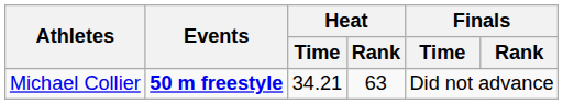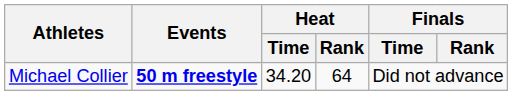 <table class=wikitable style=font-size:90%>
 <tr>
 <th rowspan=2>Athletes</th>
 <th rowspan=2>Events</th>
 <th colspan=2>Heat</th>
 <th colspan=2>Finals</th>
 </tr>
 <tr>
 <th>Time</th>
 <th>Rank</th>
 <th>Time</th>
 <th>Rank</th>
 </tr>
 <tr>
 <td><a href='#'>Michael Collier</a></td>
 <td><strong><a href='#'>50 m freestyle</a></strong></td>
-<td align=center>34.21</td>
-<td align=center>63</td>
+<td align=center>34.20</td>
+<td align=center>64</td>
 <td colspan=2 align=center>Did not advance</td>
 </tr>
 </table>
